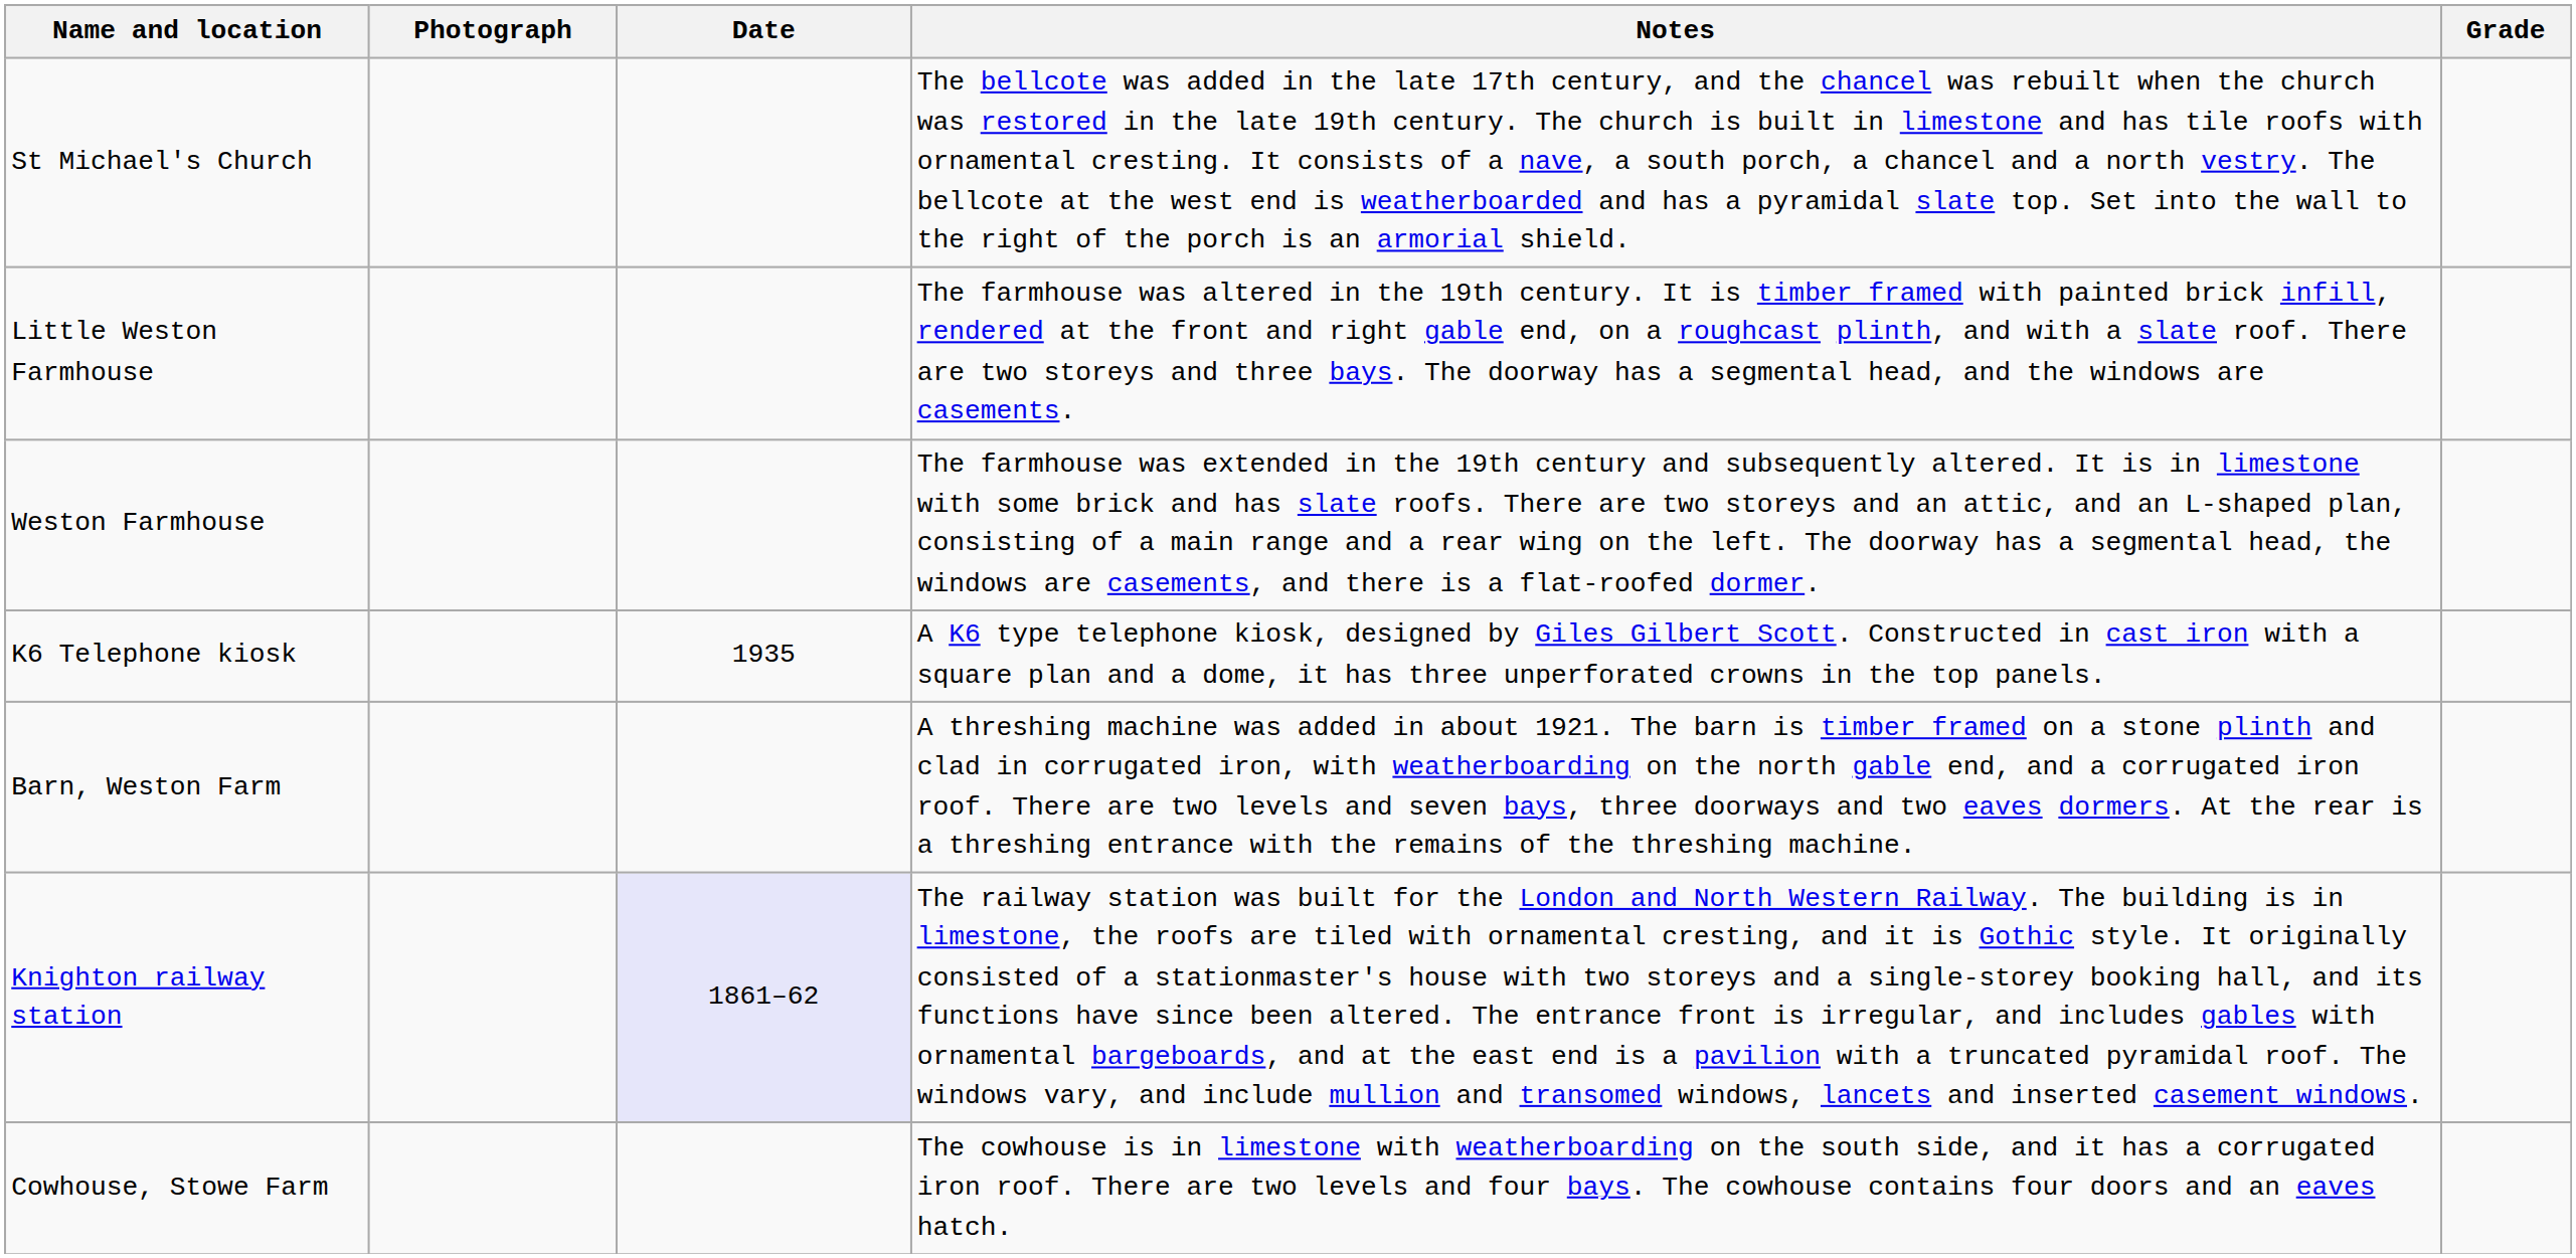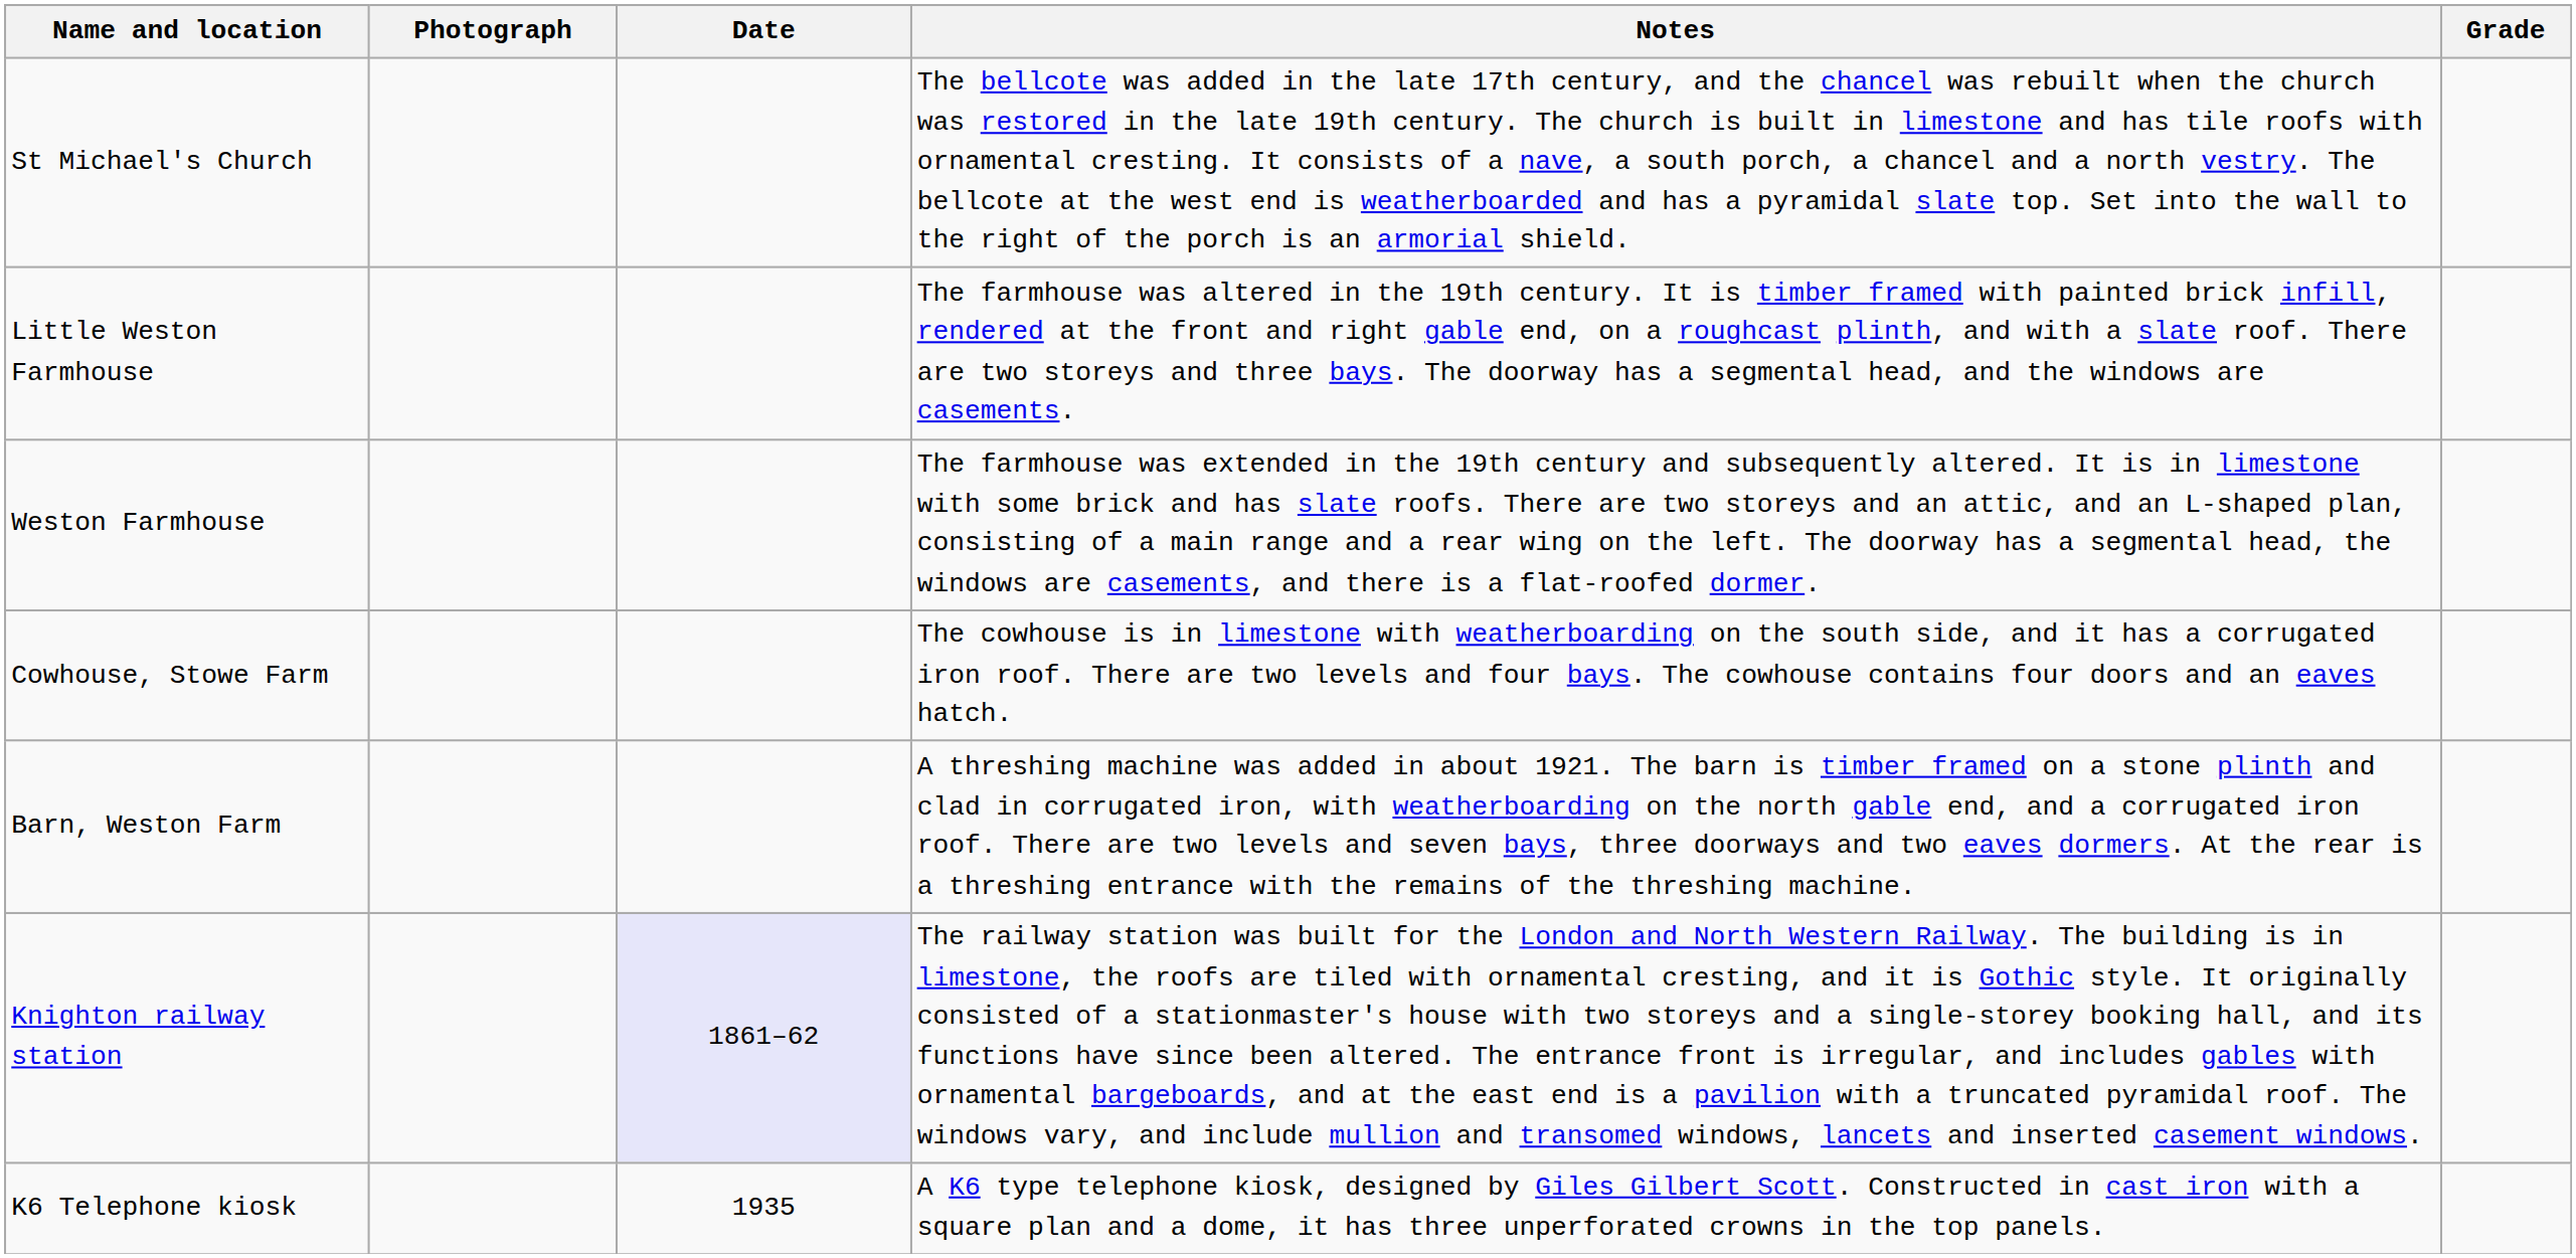 <table class="wikitable sortable plainrowheaders" style="width:100%; border:0; text-align:left; line-height:150%;">
 <tr>
 <th scope="col"  style="width:150px">Name and location</th>
 <th scope="col"  style="width:100px" class="unsortable">Photograph</th>
 <th scope="col"  style="width:120px">Date</th>
 <th scope="col"  style="width:650px" class="unsortable">Notes</th>
 <th scope="col"  style="width:50px">Grade</th>
 </tr>
 <tr>
 <td>St Michael's Church<br><small></small></td>
 <td></td>
 <td align="center"></td>
 <td>The <a href='#'>bellcote</a> was added in the late 17th century, and the <a href='#'>chancel</a> was rebuilt when the church was <a href='#'>restored</a> in the late 19th century.  The church is built in <a href='#'>limestone</a> and has tile roofs with ornamental cresting.  It consists of a <a href='#'>nave</a>, a south porch, a chancel and a north <a href='#'>vestry</a>.  The bellcote at the west end is <a href='#'>weatherboarded</a> and has a pyramidal <a href='#'>slate</a> top.  Set into the wall to the right of the porch is an <a href='#'>armorial</a> shield.</td>
 <td align="center" ></td>
 </tr>
 <tr>
 <td>Little Weston Farmhouse<br><small></small></td>
 <td></td>
 <td align="center"></td>
 <td>The farmhouse was altered in the 19th century.  It is <a href='#'>timber framed</a> with painted brick <a href='#'>infill</a>, <a href='#'>rendered</a> at the front and right <a href='#'>gable</a> end, on a <a href='#'>roughcast</a> <a href='#'>plinth</a>, and with a <a href='#'>slate</a> roof.  There are two storeys and three <a href='#'>bays</a>.  The doorway has a segmental head, and the windows are <a href='#'>casements</a>.</td>
 <td align="center" ></td>
 </tr>
 <tr>
 <td>Weston Farmhouse<br><small></small></td>
 <td></td>
 <td align="center"></td>
 <td>The farmhouse was extended in the 19th century and subsequently altered.  It is in <a href='#'>limestone</a> with some brick and has <a href='#'>slate</a> roofs.  There are two storeys and an attic, and an L-shaped plan, consisting of a main range and a rear wing on the left.  The doorway has a segmental head, the windows are <a href='#'>casements</a>, and there is a flat-roofed <a href='#'>dormer</a>.</td>
 <td align="center" ></td>
 </tr>
 <tr>
-<td>K6 Telephone kiosk<br><small></small></td>
+<td>Cowhouse, Stowe Farm<br><small></small></td>
 <td></td>
-<td align="center">1935</td>
-<td>A <a href='#'>K6</a> type telephone kiosk, designed by <a href='#'>Giles Gilbert Scott</a>.  Constructed in <a href='#'>cast iron</a> with a square plan and a dome, it has three unperforated crowns in the top panels.</td>
+<td align="center"></td>
+<td>The cowhouse is in <a href='#'>limestone</a> with <a href='#'>weatherboarding</a> on the south side, and it has a corrugated iron roof.  There are two levels and four <a href='#'>bays</a>.  The cowhouse contains four doors and an <a href='#'>eaves</a> hatch.</td>
 <td align="center" ></td>
 </tr>
 <tr>
 <td>Barn, Weston Farm<br><small></small></td>
 <td></td>
 <td align="center"></td>
 <td>A threshing machine was added in about 1921.  The barn is <a href='#'>timber framed</a> on a stone <a href='#'>plinth</a> and clad in corrugated iron, with <a href='#'>weatherboarding</a> on the north <a href='#'>gable</a> end, and a corrugated iron roof.  There are two levels and seven <a href='#'>bays</a>, three doorways and two <a href='#'>eaves</a> <a href='#'>dormers</a>.  At the rear is a threshing entrance with the remains of the threshing machine.</td>
 <td align="center" ></td>
 </tr>
 <tr>
 <td><a href='#'>Knighton railway station</a><br><small></small></td>
 <td></td>
 <td align="center" style="background: lavender;">1861–62</td>
 <td>The railway station was built for the <a href='#'>London and North Western Railway</a>.  The building is in <a href='#'>limestone</a>, the roofs are tiled with ornamental cresting, and it is <a href='#'>Gothic</a> style.  It originally consisted of a stationmaster's house with two storeys and a single-storey booking hall, and its functions have since been altered.  The entrance front is irregular, and includes <a href='#'>gables</a> with ornamental <a href='#'>bargeboards</a>, and at the east end is a <a href='#'>pavilion</a> with a truncated pyramidal roof.  The windows vary, and include <a href='#'>mullion</a> and <a href='#'>transomed</a> windows, <a href='#'>lancets</a> and inserted <a href='#'>casement windows</a>.</td>
 <td align="center" ></td>
 </tr>
 <tr>
-<td>Cowhouse, Stowe Farm<br><small></small></td>
+<td>K6 Telephone kiosk<br><small></small></td>
 <td></td>
-<td align="center"></td>
-<td>The cowhouse is in <a href='#'>limestone</a> with <a href='#'>weatherboarding</a> on the south side, and it has a corrugated iron roof.  There are two levels and four <a href='#'>bays</a>.  The cowhouse contains four doors and an <a href='#'>eaves</a> hatch.</td>
+<td align="center">1935</td>
+<td>A <a href='#'>K6</a> type telephone kiosk, designed by <a href='#'>Giles Gilbert Scott</a>.  Constructed in <a href='#'>cast iron</a> with a square plan and a dome, it has three unperforated crowns in the top panels.</td>
 <td align="center" ></td>
 </tr>
 <tr>
 </tr>
 </table>
